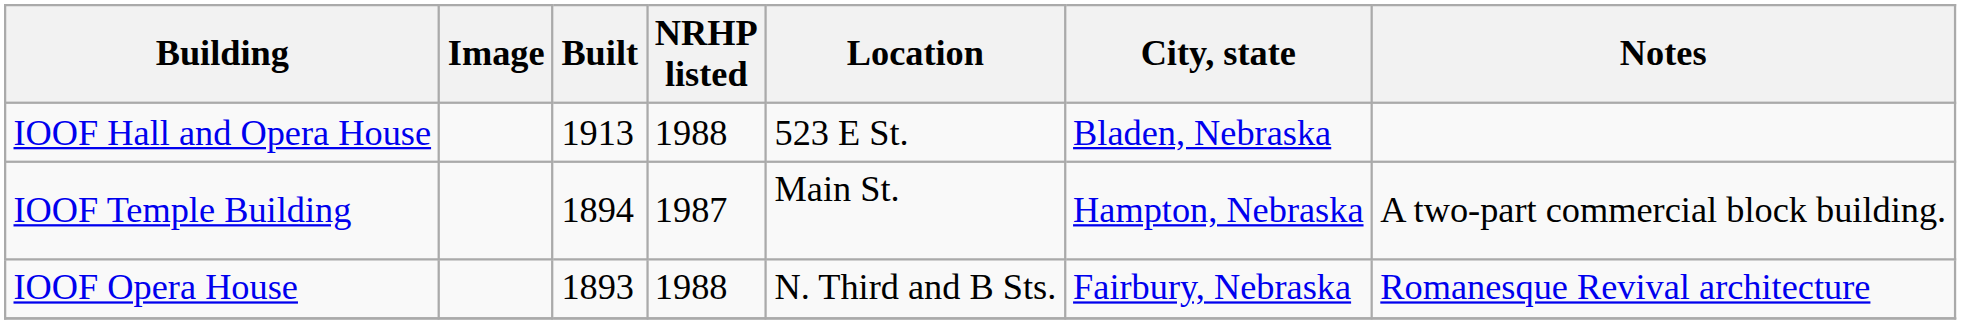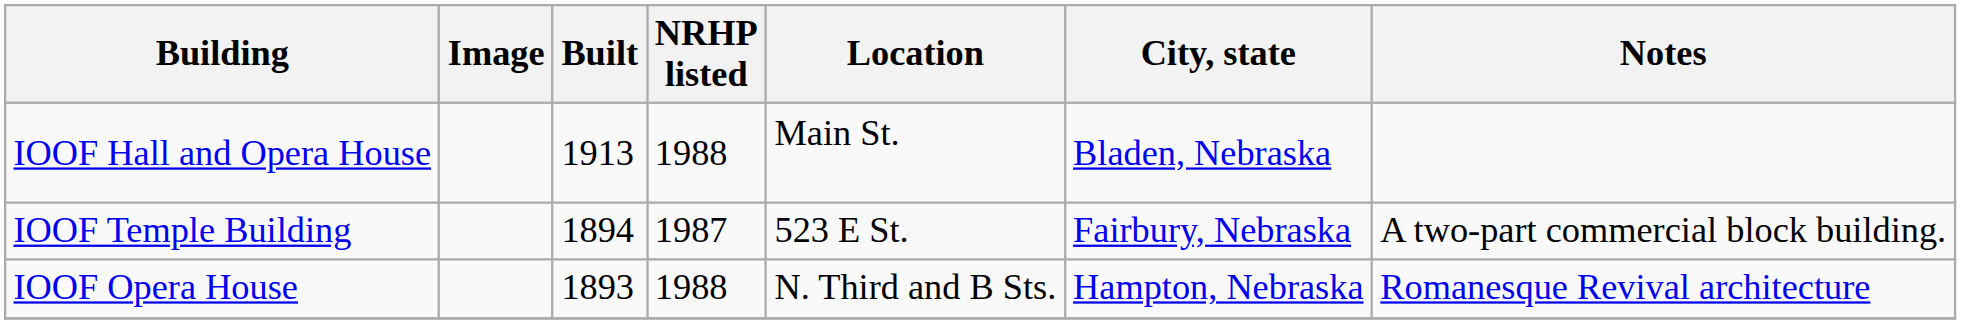 <table class="wikitable sortable">
 <tr>
 <th>Building<br></th>
 <th class="unsortable">Image</th>
 <th>Built</th>
 <th>NRHP<br>listed</th>
 <th>Location</th>
 <th>City, state</th>
 <th class="unsortable">Notes</th>
 </tr>
 <tr>
 <td><a href='#'>IOOF Hall and Opera House</a></td>
 <td></td>
 <td>1913</td>
 <td>1988</td>
-<td>523 E St.<br><small></small></td>
+<td>Main St.<br><br><small></small></td>
 <td><a href='#'>Bladen, Nebraska</a></td>
 <td></td>
 </tr>
 <tr>
 <td><a href='#'>IOOF Temple Building</a></td>
 <td></td>
 <td>1894</td>
 <td>1987</td>
-<td>Main St.<br><br><small></small></td>
-<td><a href='#'>Hampton, Nebraska</a></td>
+<td>523 E St.<br><small></small></td>
+<td><a href='#'>Fairbury, Nebraska</a></td>
 <td>A two-part commercial block building.</td>
 </tr>
 <tr>
 <td><a href='#'>IOOF Opera House</a></td>
 <td></td>
 <td>1893</td>
 <td>1988</td>
 <td>N. Third and B Sts.<br><small></small></td>
-<td><a href='#'>Fairbury, Nebraska</a></td>
+<td><a href='#'>Hampton, Nebraska</a></td>
 <td><a href='#'>Romanesque Revival architecture</a></td>
 </tr>
 <tr>
 </tr>
 </table>
